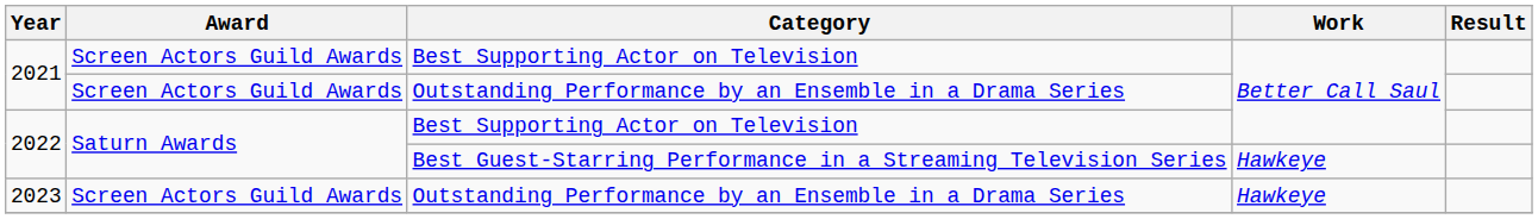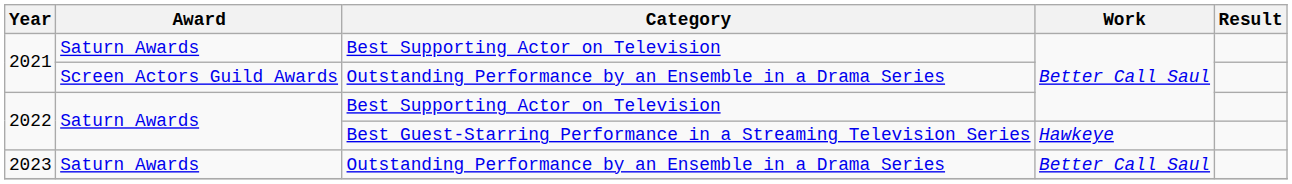 <table class="wikitable sortable">
 <tr>
 <th>Year</th>
 <th>Award</th>
 <th>Category</th>
 <th>Work</th>
 <th>Result</th>
 </tr>
 <tr>
 <td rowspan="2">2021</td>
-<td><a href='#'>Screen Actors Guild Awards</a></td>
+<td><a href='#'>Saturn Awards</a></td>
 <td><a href='#'>Best Supporting Actor on Television</a></td>
 <td rowspan="3"><em><a href='#'>Better Call Saul</a></em></td>
 <td></td>
 </tr>
 <tr>
 <td><a href='#'>Screen Actors Guild Awards</a></td>
 <td><a href='#'>Outstanding Performance by an Ensemble in a Drama Series</a></td>
 <td></td>
 </tr>
 <tr>
 <td rowspan="2">2022</td>
 <td rowspan="2"><a href='#'>Saturn Awards</a></td>
 <td><a href='#'>Best Supporting Actor on Television</a></td>
 <td></td>
 </tr>
 <tr>
 <td><a href='#'>Best Guest-Starring Performance in a Streaming Television Series</a></td>
 <td><em><a href='#'>Hawkeye</a></em></td>
 <td></td>
 </tr>
 <tr>
 <td>2023</td>
-<td><a href='#'>Screen Actors Guild Awards</a></td>
+<td><a href='#'>Saturn Awards</a></td>
 <td><a href='#'>Outstanding Performance by an Ensemble in a Drama Series</a></td>
-<td><em><a href='#'>Hawkeye</a></em></td>
+<td><em><a href='#'>Better Call Saul</a></em></td>
 <td></td>
 </tr>
 <tr>
 </tr>
 </table>
